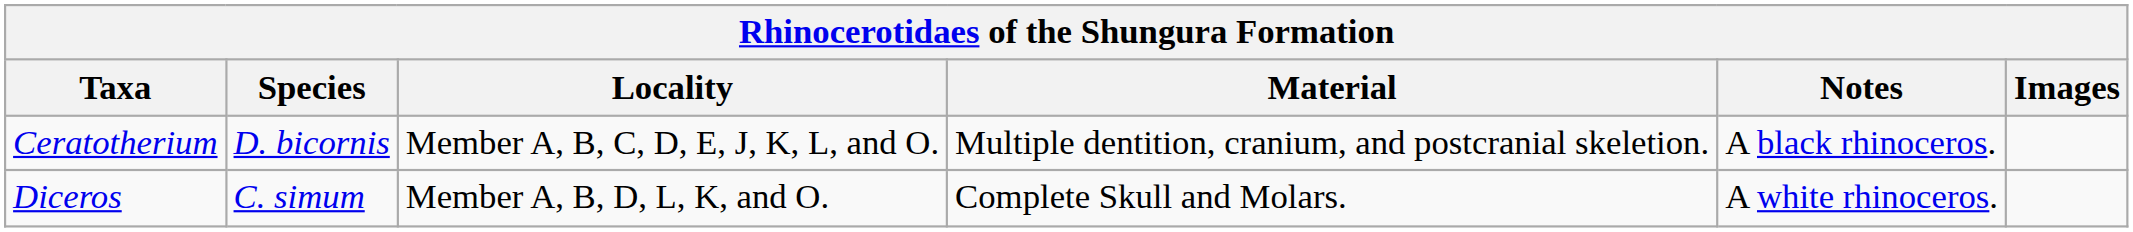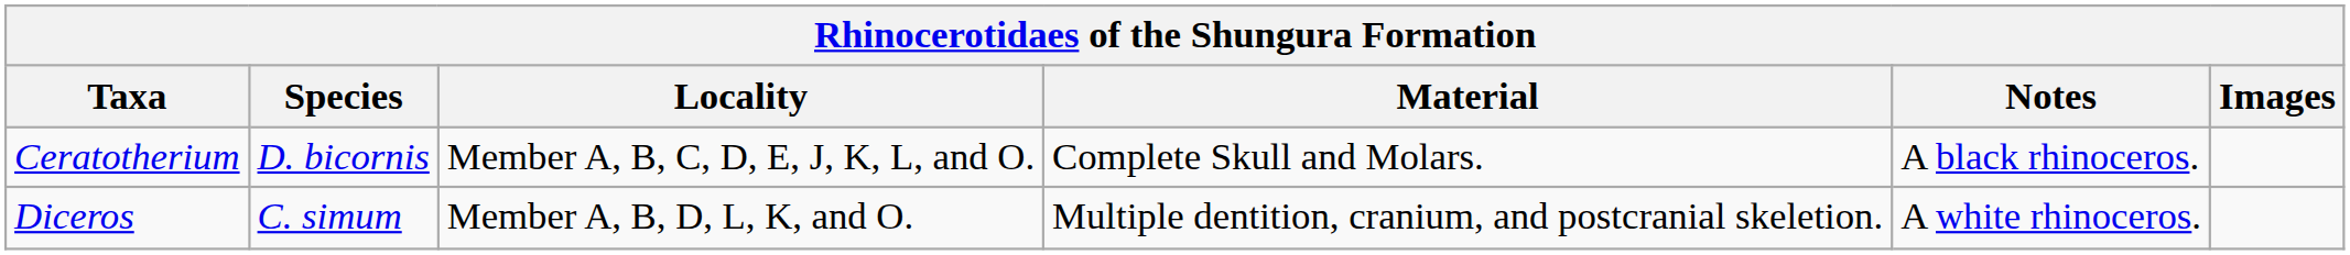 <table class="wikitable" align="center">
 <tr>
 <th colspan="7" align="center"><strong><a href='#'>Rhinocerotidaes</a></strong> of the Shungura Formation</th>
 </tr>
 <tr>
 <th>Taxa</th>
 <th>Species</th>
 <th>Locality</th>
 <th>Material</th>
 <th>Notes</th>
 <th>Images</th>
 </tr>
 <tr>
 <td><em><a href='#'>Ceratotherium</a></em></td>
 <td><em><a href='#'>D. bicornis</a></em></td>
 <td>Member A, B, C, D, E, J, K, L, and O.</td>
-<td>Multiple dentition, cranium, and postcranial skeletion.</td>
+<td>Complete Skull and Molars.</td>
 <td>A <a href='#'>black rhinoceros</a>.</td>
 <td></td>
 </tr>
 <tr>
 <td><em><a href='#'>Diceros</a></em></td>
 <td><em><a href='#'>C. simum</a></em></td>
 <td>Member A, B, D, L, K, and O.</td>
-<td>Complete Skull and Molars.</td>
+<td>Multiple dentition, cranium, and postcranial skeletion.</td>
 <td>A <a href='#'>white rhinoceros</a>.</td>
 <td></td>
 </tr>
 </table>
